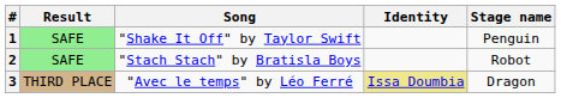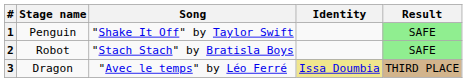 <table class="wikitable plainrowheaders" style="text-align: center;">
 <tr>
 <th>#</th>
-<th>Result</th>
+<th>Stage name</th>
 <th>Song</th>
 <th>Identity</th>
-<th>Stage name</th>
+<th>Result</th>
 </tr>
 <tr>
 <th>1</th>
-<td bgcolor=lightgreen>SAFE</td>
+<td>Penguin</td>
 <td>"<a href='#'>Shake It Off</a>" by <a href='#'>Taylor Swift</a></td>
 <td></td>
-<td>Penguin</td>
+<td bgcolor=lightgreen>SAFE</td>
 </tr>
 <tr>
 <th>2</th>
-<td bgcolor=lightgreen>SAFE</td>
+<td>Robot</td>
 <td>"<a href='#'>Stach Stach</a>" by <a href='#'>Bratisla Boys</a></td>
 <td></td>
-<td>Robot</td>
+<td bgcolor=lightgreen>SAFE</td>
 </tr>
 <tr>
 <th>3</th>
-<td bgcolor=tan>THIRD PLACE</td>
+<td>Dragon</td>
 <td>"<a href='#'>Avec le temps</a>" by <a href='#'>Léo Ferré</a></td>
 <td style="background: khaki;"><a href='#'>Issa Doumbia</a></td>
-<td>Dragon</td>
+<td bgcolor=tan>THIRD PLACE</td>
 </tr>
 </table>
